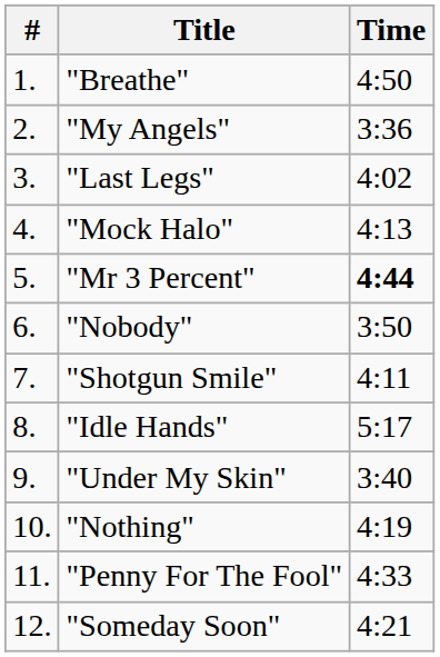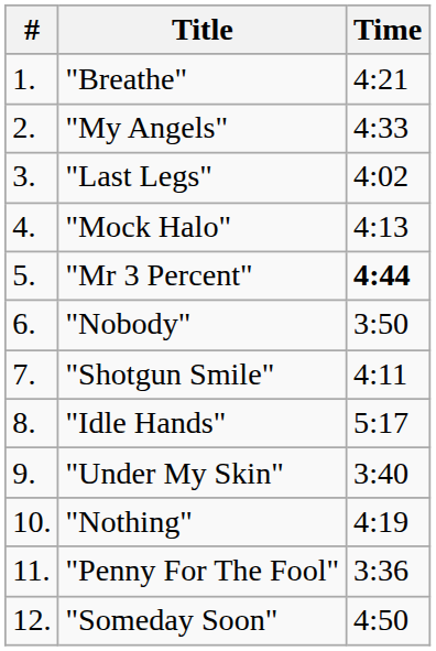 <table class="wikitable">
 <tr>
 <th bgcolor="#ebf5ff">#</th>
 <th bgcolor="#ebf5ff">Title</th>
 <th bgcolor="#ebf5ff">Time</th>
 </tr>
 <tr>
 <td>1.</td>
 <td>"Breathe"</td>
-<td>4:50</td>
+<td>4:21</td>
 </tr>
 <tr>
 <td>2.</td>
 <td>"My Angels"</td>
-<td>3:36</td>
+<td>4:33</td>
 </tr>
 <tr>
 <td>3.</td>
 <td>"Last Legs"</td>
 <td>4:02</td>
 </tr>
 <tr>
 <td>4.</td>
 <td>"Mock Halo"</td>
 <td>4:13</td>
 </tr>
 <tr>
 <td>5.</td>
 <td>"Mr 3 Percent"</td>
 <td><strong>4:44</strong></td>
 </tr>
 <tr>
 <td>6.</td>
 <td>"Nobody"</td>
 <td>3:50</td>
 </tr>
 <tr>
 <td>7.</td>
 <td>"Shotgun Smile"</td>
 <td>4:11</td>
 </tr>
 <tr>
 <td>8.</td>
 <td>"Idle Hands"</td>
 <td>5:17</td>
 </tr>
 <tr>
 <td>9.</td>
 <td>"Under My Skin"</td>
 <td>3:40</td>
 </tr>
 <tr>
 <td>10.</td>
 <td>"Nothing"</td>
 <td>4:19</td>
 </tr>
 <tr>
 <td>11.</td>
 <td>"Penny For The Fool"</td>
-<td>4:33</td>
+<td>3:36</td>
 </tr>
 <tr>
 <td>12.</td>
 <td>"Someday Soon"</td>
-<td>4:21</td>
+<td>4:50</td>
 </tr>
 </table>
